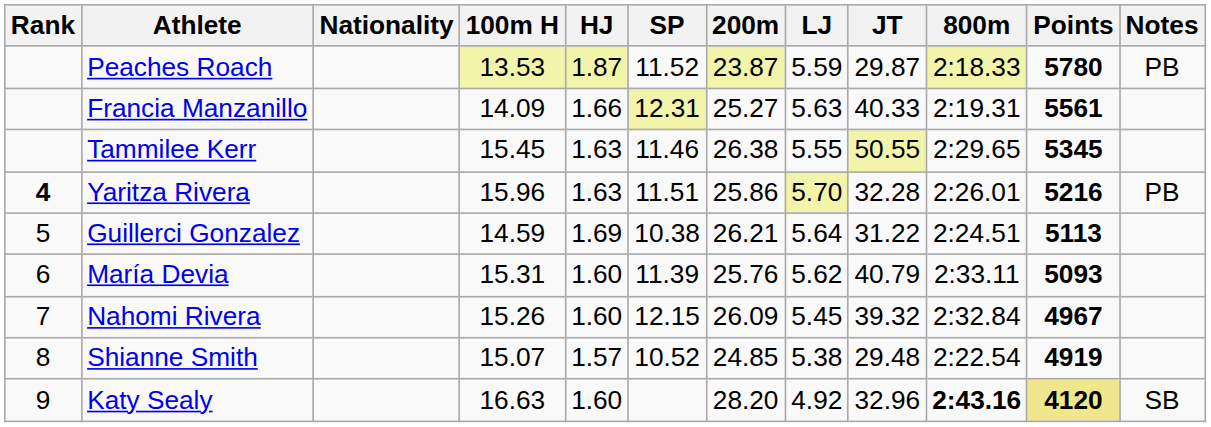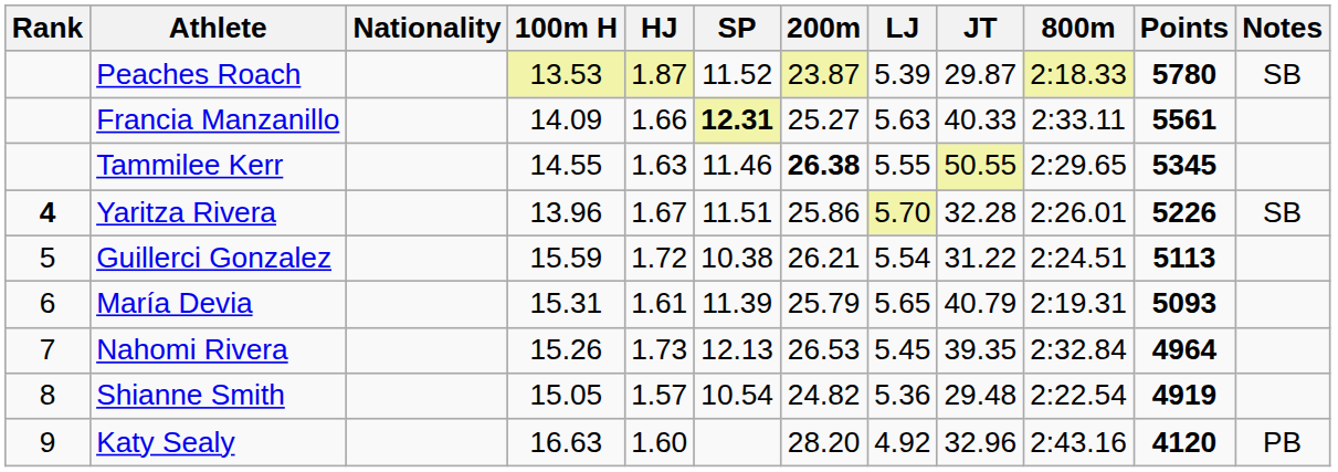 <table class="wikitable sortable" style=" text-align:center;">
 <tr>
 <th>Rank</th>
 <th>Athlete</th>
 <th>Nationality</th>
 <th>100m H</th>
 <th>HJ</th>
 <th>SP</th>
 <th>200m</th>
 <th>LJ</th>
 <th>JT</th>
 <th>800m</th>
 <th>Points</th>
 <th>Notes</th>
 </tr>
 <tr>
 <td></td>
 <td align=left><a href='#'>Peaches Roach</a></td>
 <td align=left></td>
 <td bgcolor=#F2F5A9>13.53</td>
 <td bgcolor=#F2F5A9>1.87</td>
 <td>11.52</td>
 <td bgcolor=#F2F5A9>23.87</td>
-<td>5.59</td>
+<td>5.39</td>
 <td>29.87</td>
 <td bgcolor=#F2F5A9>2:18.33</td>
 <td><strong>5780</strong></td>
-<td>PB</td>
+<td>SB</td>
 </tr>
 <tr>
 <td></td>
 <td align=left><a href='#'>Francia Manzanillo</a></td>
 <td align=left></td>
 <td>14.09</td>
 <td>1.66</td>
-<td bgcolor=#F2F5A9>12.31</td>
+<td bgcolor=#F2F5A9><strong>12.31</strong></td>
 <td>25.27</td>
 <td>5.63</td>
 <td>40.33</td>
-<td>2:19.31</td>
+<td>2:33.11</td>
 <td><strong>5561</strong></td>
 <td></td>
 </tr>
 <tr>
 <td></td>
 <td align=left><a href='#'>Tammilee Kerr</a></td>
 <td align=left></td>
-<td>15.45</td>
+<td>14.55</td>
 <td>1.63</td>
 <td>11.46</td>
-<td>26.38</td>
+<td><strong>26.38</strong></td>
 <td>5.55</td>
 <td bgcolor=#F2F5A9>50.55</td>
 <td>2:29.65</td>
 <td><strong>5345</strong></td>
 <td></td>
 </tr>
 <tr>
 <td><strong>4</strong></td>
 <td align=left><a href='#'>Yaritza Rivera</a></td>
 <td align=left></td>
-<td>15.96</td>
-<td>1.63</td>
+<td>13.96</td>
+<td>1.67</td>
 <td>11.51</td>
 <td>25.86</td>
 <td bgcolor=#F2F5A9>5.70</td>
 <td>32.28</td>
 <td>2:26.01</td>
-<td><strong>5216</strong></td>
-<td>PB</td>
+<td><strong>5226</strong></td>
+<td>SB</td>
 </tr>
 <tr>
 <td>5</td>
 <td align=left><a href='#'>Guillerci Gonzalez</a></td>
 <td align=left></td>
-<td>14.59</td>
-<td>1.69</td>
+<td>15.59</td>
+<td>1.72</td>
 <td>10.38</td>
 <td>26.21</td>
-<td>5.64</td>
+<td>5.54</td>
 <td>31.22</td>
 <td>2:24.51</td>
 <td><strong>5113</strong></td>
 <td></td>
 </tr>
 <tr>
 <td>6</td>
 <td align=left><a href='#'>María Devia</a></td>
 <td align=left></td>
 <td>15.31</td>
-<td>1.60</td>
+<td>1.61</td>
 <td>11.39</td>
-<td>25.76</td>
-<td>5.62</td>
+<td>25.79</td>
+<td>5.65</td>
 <td>40.79</td>
-<td>2:33.11</td>
+<td>2:19.31</td>
 <td><strong>5093</strong></td>
 <td></td>
 </tr>
 <tr>
 <td>7</td>
 <td align=left><a href='#'>Nahomi Rivera</a></td>
 <td align=left></td>
 <td>15.26</td>
-<td>1.60</td>
-<td>12.15</td>
-<td>26.09</td>
+<td>1.73</td>
+<td>12.13</td>
+<td>26.53</td>
 <td>5.45</td>
-<td>39.32</td>
+<td>39.35</td>
 <td>2:32.84</td>
-<td><strong>4967</strong></td>
+<td><strong>4964</strong></td>
 <td></td>
 </tr>
 <tr>
 <td>8</td>
 <td align=left><a href='#'>Shianne Smith</a></td>
 <td align=left></td>
-<td>15.07</td>
+<td>15.05</td>
 <td>1.57</td>
-<td>10.52</td>
-<td>24.85</td>
-<td>5.38</td>
+<td>10.54</td>
+<td>24.82</td>
+<td>5.36</td>
 <td>29.48</td>
 <td>2:22.54</td>
 <td><strong>4919</strong></td>
 <td></td>
 </tr>
 <tr>
 <td>9</td>
 <td align=left><a href='#'>Katy Sealy</a></td>
 <td align=left></td>
 <td>16.63</td>
 <td>1.60</td>
 <td></td>
 <td>28.20</td>
 <td>4.92</td>
 <td>32.96</td>
-<td><strong>2:43.16</strong></td>
-<td style="background: khaki;"><strong>4120</strong></td>
-<td>SB</td>
+<td>2:43.16</td>
+<td><strong>4120</strong></td>
+<td>PB</td>
 </tr>
 </table>
